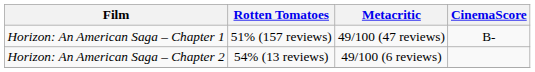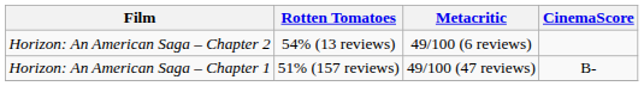 <table class="wikitable sortable" style="text-align:center;">
 <tr>
 <th>Film</th>
 <th><a href='#'>Rotten Tomatoes</a></th>
 <th><a href='#'>Metacritic</a></th>
 <th><a href='#'>CinemaScore</a></th>
 </tr>
 <tr>
+<td><em>Horizon: An American Saga – Chapter 2</em></td>
+<td>54% (13 reviews)</td>
+<td>49/100 (6 reviews)</td>
+<td></td>
+</tr>
+<tr>
 <td><em>Horizon: An American Saga – Chapter 1</em></td>
 <td>51% (157 reviews)</td>
 <td>49/100 (47 reviews)</td>
 <td>B-</td>
 </tr>
 <tr>
-<td><em>Horizon: An American Saga – Chapter 2</em></td>
-<td>54% (13 reviews)</td>
-<td>49/100 (6 reviews)</td>
-<td></td>
-</tr>
-<tr>
 </tr>
 </table>
